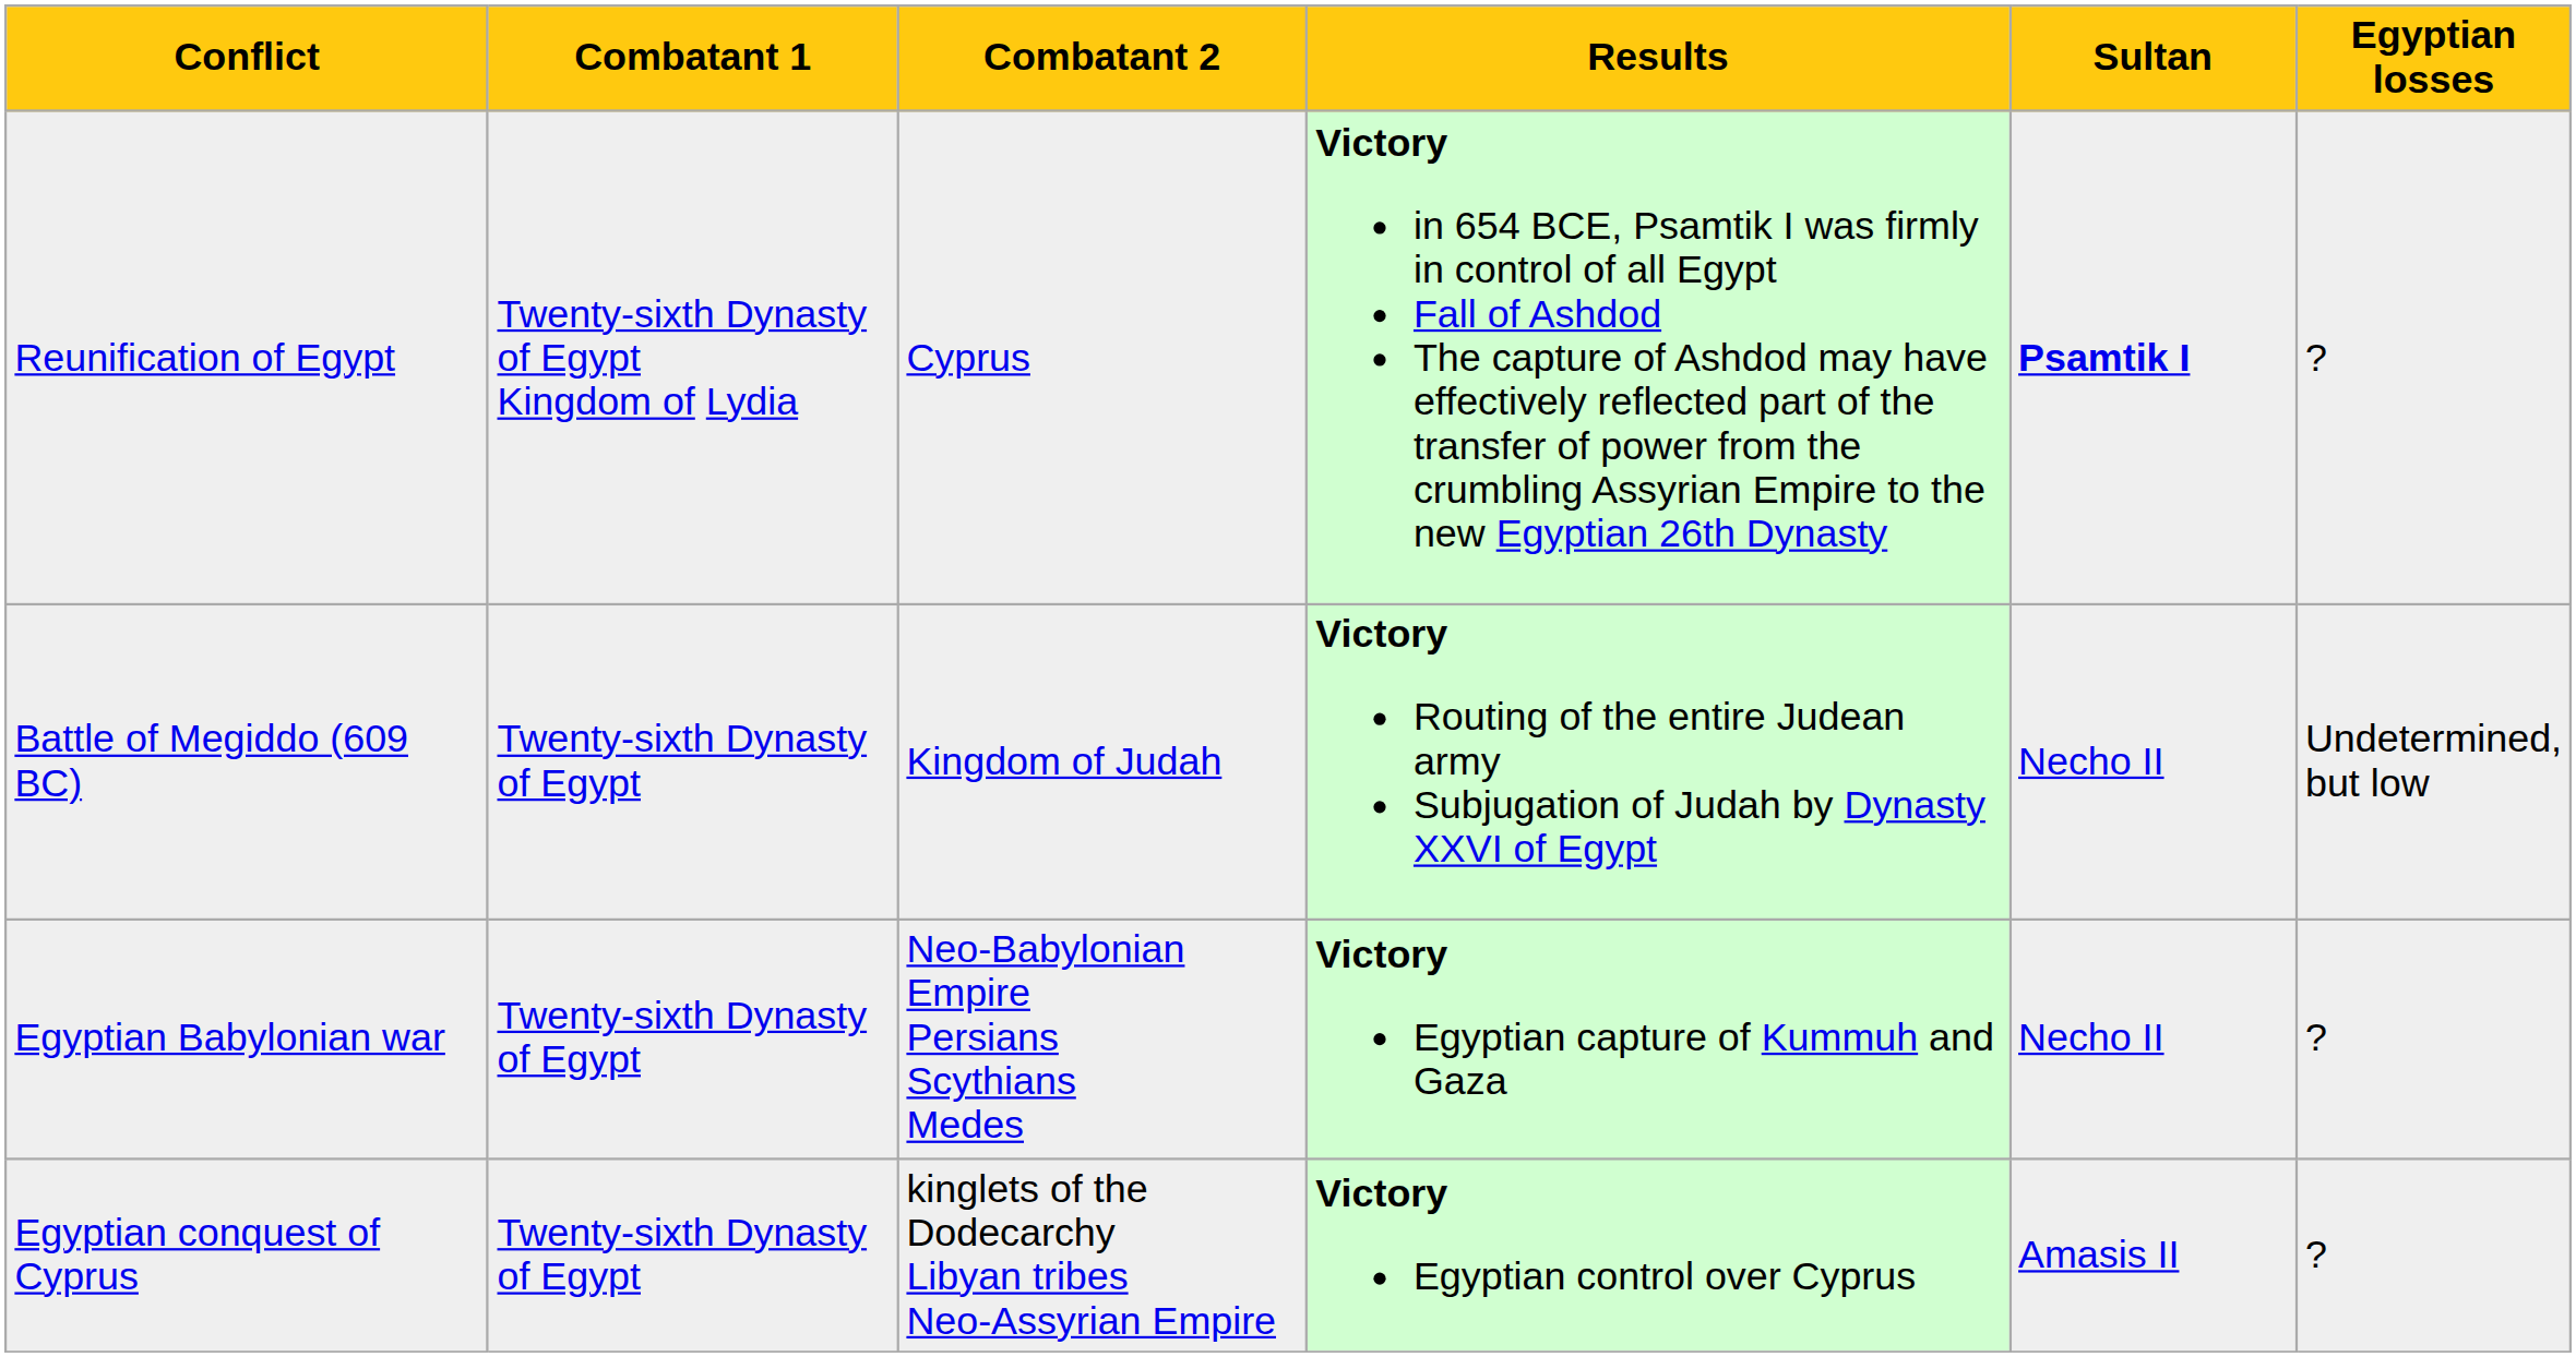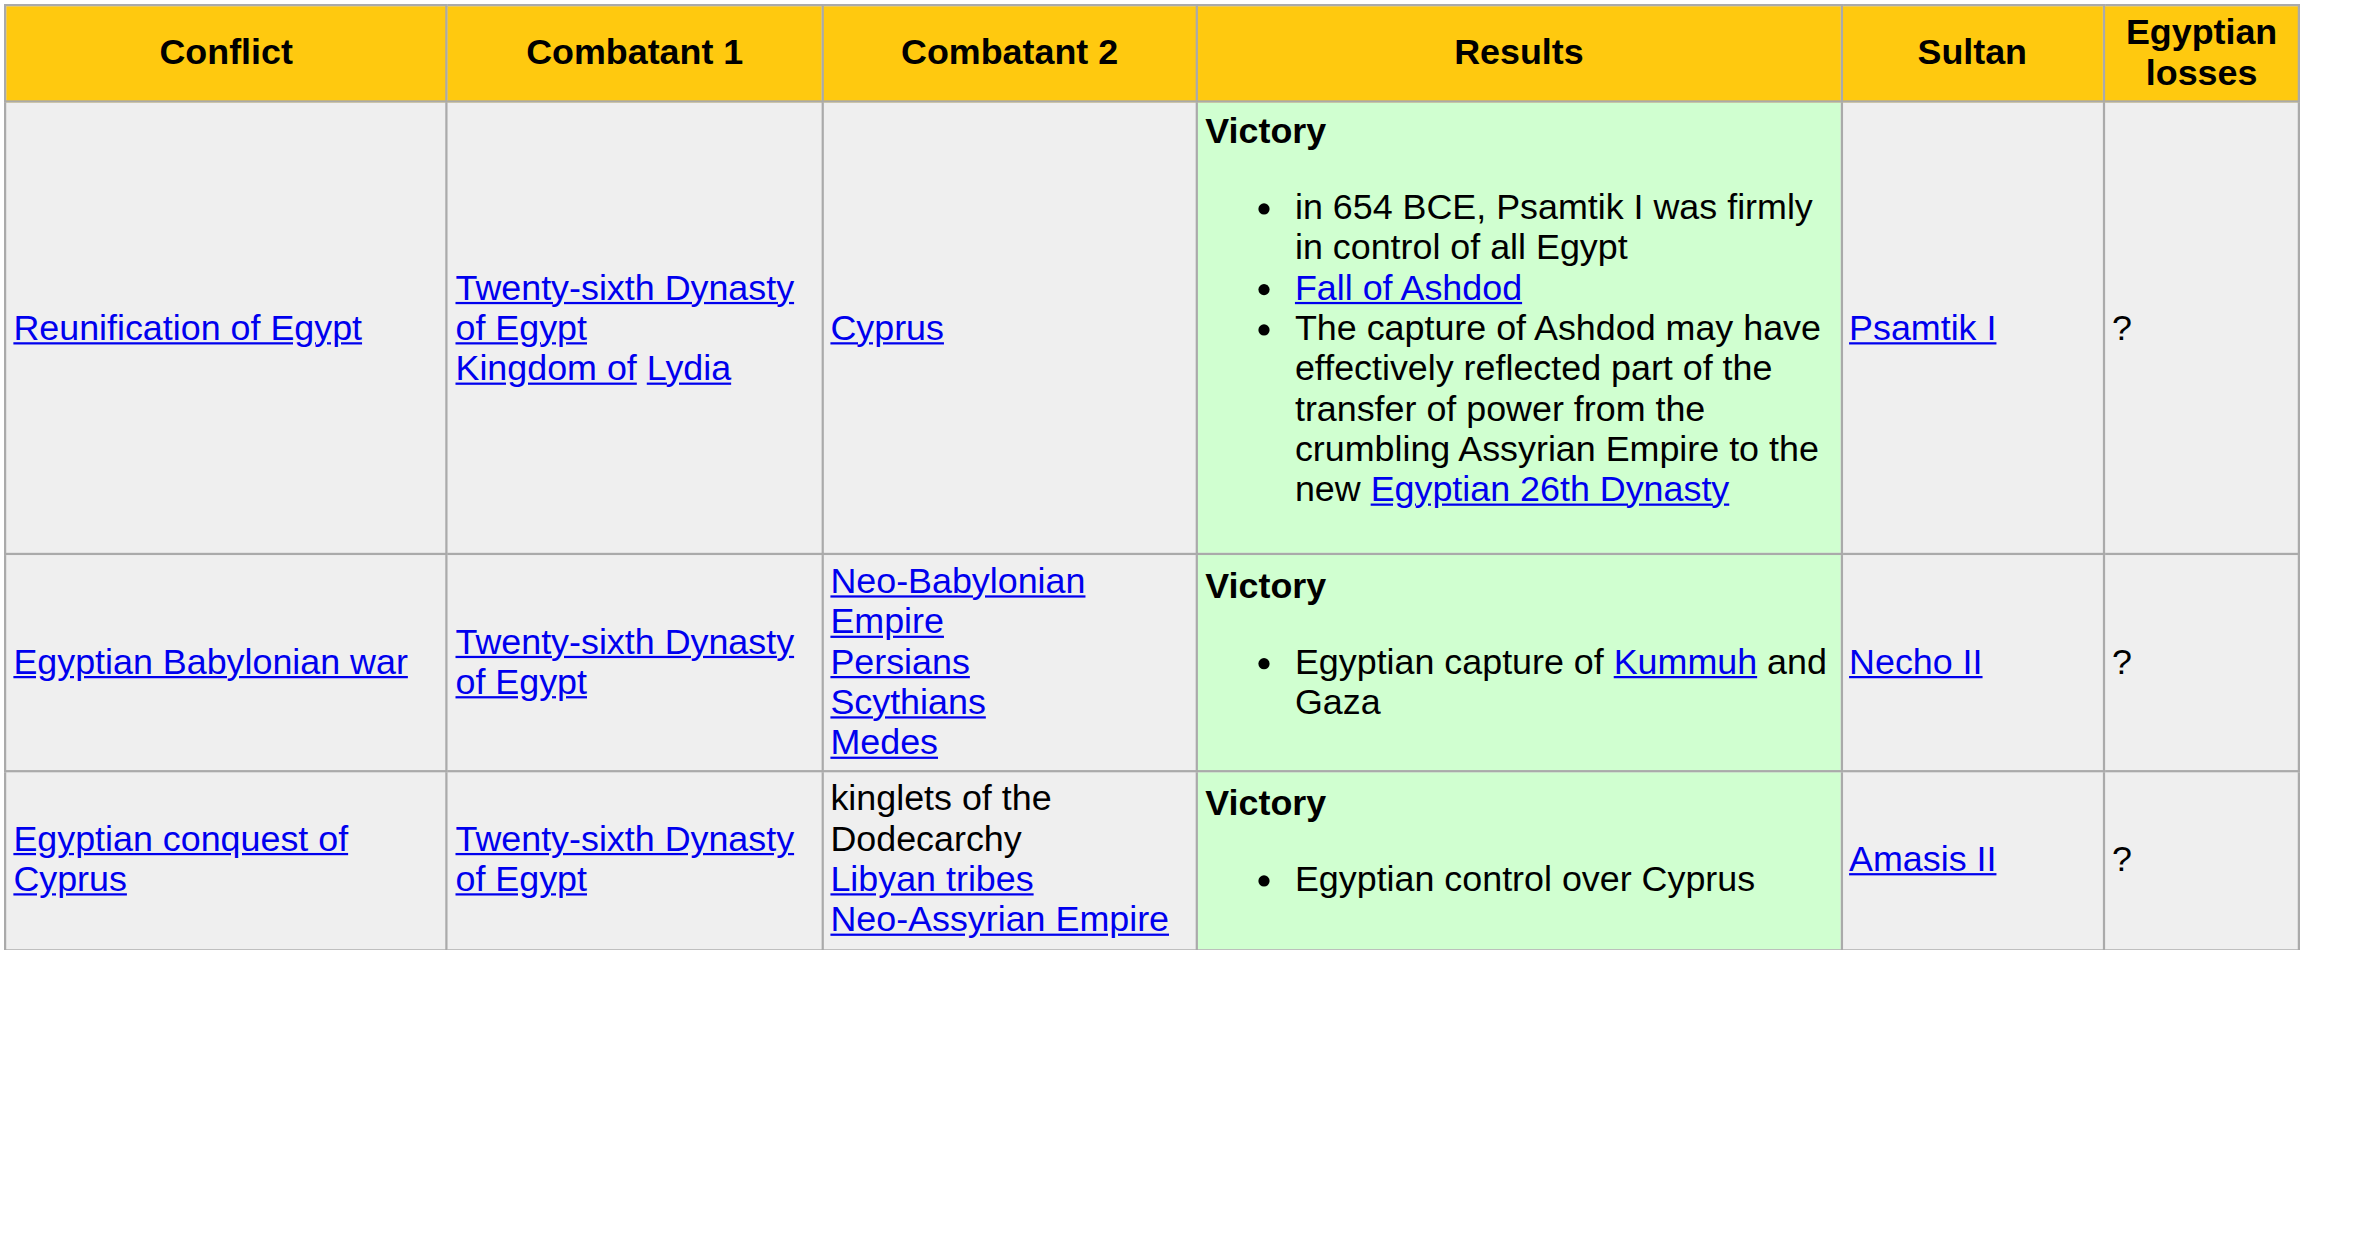 <table class="wikitable">
 <tr>
 <th rowspan="1" style="background:#FFC90F" width="190px"><span>Conflict</span></th>
 <th rowspan="1" style="background:#FFC90F" width="160px"><span>Combatant 1</span></th>
 <th rowspan="1" style="background:#FFC90F" width="160px"><span>Combatant 2</span></th>
 <th rowspan="1" style="background:#FFC90F" width="280px"><span>Results</span></th>
 <th rowspan="1" style="background:#FFC90F" width="110px"><span>Sultan</span></th>
 <th rowspan="1" style="background:#FFC90F" width="80px"><span>Egyptian<br>losses</span></th>
 </tr>
 <tr>
 <td style="background:#efefef"><a href='#'>Reunification of Egypt</a></td>
 <td style="background:#efefef"><a href='#'>Twenty-sixth Dynasty of Egypt</a><br><a href='#'>Kingdom of</a> <a href='#'>Lydia</a></td>
 <td style="background:#efefef"><a href='#'>Cyprus</a></td>
 <td style="background:#D0FFD0"><strong>Victory</strong><br><ul><li>in 654 BCE, Psamtik I was firmly in control of all Egypt</li><li><a href='#'>Fall of Ashdod</a></li><li>The capture of Ashdod may have effectively reflected part of the transfer of power from the crumbling Assyrian Empire to the new <a href='#'>Egyptian 26th Dynasty</a></li></ul></td>
-<td style="background:#efefef"><strong><a href='#'>Psamtik I</a></strong></td>
+<td style="background:#efefef"><a href='#'>Psamtik I</a></td>
 <td style="background:#efefef">?</td>
-</tr>
-<tr>
-<td style="background:#efefef"><a href='#'>Battle of Megiddo (609 BC)</a></td>
-<td style="background:#efefef"><a href='#'>Twenty-sixth Dynasty of Egypt</a></td>
-<td style="background:#efefef"><a href='#'>Kingdom of Judah</a></td>
-<td style="background:#D0FFD0"><strong>Victory</strong><br><ul><li>Routing of the entire Judean army</li><li>Subjugation of Judah by <a href='#'>Dynasty XXVI of Egypt</a></li></ul></td>
-<td style="background:#efefef"><a href='#'>Necho II</a></td>
-<td style="background:#efefef">Undetermined, but low</td>
 </tr>
 <tr>
 <td style="background:#efefef"><a href='#'>Egyptian Babylonian war</a></td>
 <td style="background:#efefef"><a href='#'>Twenty-sixth Dynasty of Egypt</a></td>
 <td style="background:#efefef"><a href='#'>Neo-Babylonian Empire</a><br><a href='#'>Persians</a><br><a href='#'>Scythians</a><br><a href='#'>Medes</a></td>
 <td style="background:#D0FFD0"><strong>Victory</strong><br><ul><li>Egyptian capture of <a href='#'>Kummuh</a> and Gaza</li></ul></td>
 <td style="background:#efefef"><a href='#'>Necho II</a></td>
 <td style="background:#efefef">?</td>
 </tr>
 <tr>
 <td style="background:#efefef"><a href='#'>Egyptian conquest of Cyprus</a></td>
 <td style="background:#efefef"><a href='#'>Twenty-sixth Dynasty of Egypt</a></td>
 <td style="background:#efefef">kinglets of the Dodecarchy<br><a href='#'>Libyan tribes</a><br><a href='#'>Neo-Assyrian Empire</a></td>
 <td style="background:#D0FFD0"><strong>Victory</strong><br><ul><li>Egyptian control over Cyprus</li></ul></td>
 <td style="background:#efefef"><a href='#'>Amasis II</a></td>
 <td style="background:#efefef">?</td>
 </tr>
 </table>
